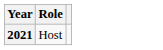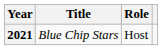 <table class="wikitable sortable plainrowheaders">
 <tr>
 <th scope="col">Year</th>
+<th scope="col">Title</th>
 <th scope="col">Role</th>
 <th scope="col" class="unsortable"></th>
 </tr>
 <tr>
 <th scope="row">2021</th>
+<td><em>Blue Chip Stars</em></td>
 <td>Host</td>
 <td></td>
 </tr>
 </table>
